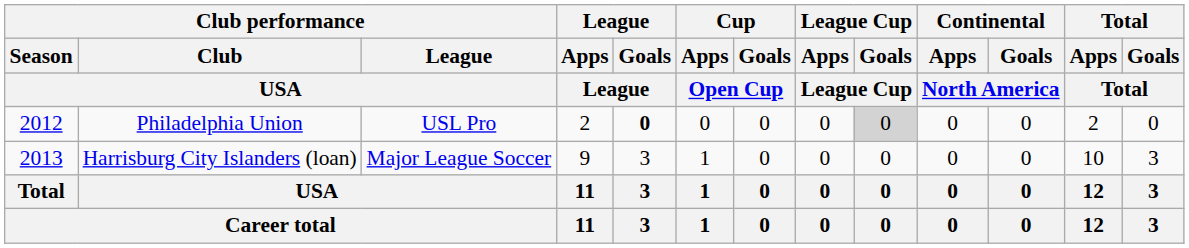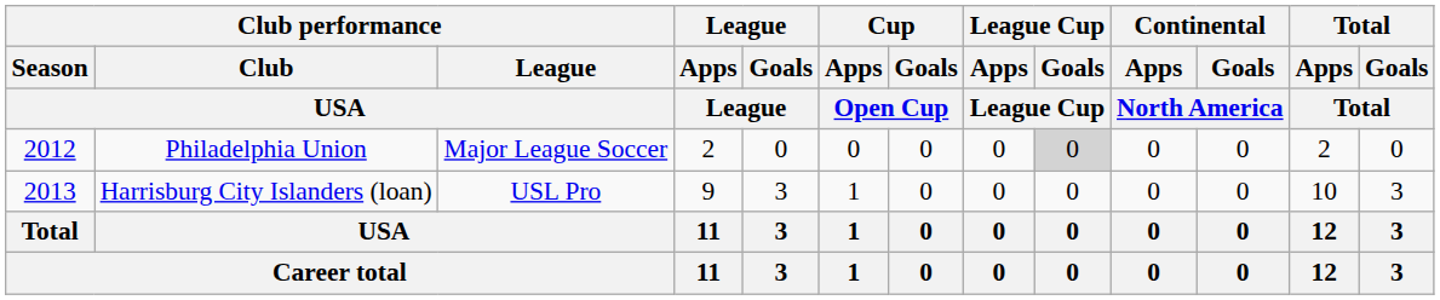 <table class="wikitable" style="text-align:center">
 <tr>
 <th colspan=3>Club performance</th>
 <th colspan=2>League</th>
 <th colspan=2>Cup</th>
 <th colspan=2>League Cup</th>
 <th colspan=2>Continental</th>
 <th colspan=2>Total</th>
 </tr>
 <tr>
 <th>Season</th>
 <th>Club</th>
 <th>League</th>
 <th>Apps</th>
 <th>Goals</th>
 <th>Apps</th>
 <th>Goals</th>
 <th>Apps</th>
 <th>Goals</th>
 <th>Apps</th>
 <th>Goals</th>
 <th>Apps</th>
 <th>Goals</th>
 </tr>
 <tr>
 <th colspan=3>USA</th>
 <th colspan=2>League</th>
 <th colspan=2><a href='#'>Open Cup</a></th>
 <th colspan=2>League Cup</th>
 <th colspan=2><a href='#'>North America</a></th>
 <th colspan=2>Total</th>
 </tr>
 <tr>
 <td><a href='#'>2012</a></td>
 <td><a href='#'>Philadelphia Union</a></td>
-<td><a href='#'>USL Pro</a></td>
+<td><a href='#'>Major League Soccer</a></td>
 <td>2</td>
-<td><strong>0</strong></td>
+<td>0</td>
 <td>0</td>
 <td>0</td>
 <td>0</td>
 <td style="background: lightgrey;">0</td>
 <td>0</td>
 <td>0</td>
 <td>2</td>
 <td>0</td>
 </tr>
 <tr>
 <td><a href='#'>2013</a></td>
 <td><a href='#'>Harrisburg City Islanders</a> (loan)</td>
-<td><a href='#'>Major League Soccer</a></td>
+<td><a href='#'>USL Pro</a></td>
 <td>9</td>
 <td>3</td>
 <td>1</td>
 <td>0</td>
 <td>0</td>
 <td>0</td>
 <td>0</td>
 <td>0</td>
 <td>10</td>
 <td>3</td>
 </tr>
 <tr>
 <th rowspan=1>Total</th>
 <th colspan=2>USA</th>
 <th>11</th>
 <th>3</th>
 <th>1</th>
 <th>0</th>
 <th>0</th>
 <th>0</th>
 <th>0</th>
 <th>0</th>
 <th>12</th>
 <th>3</th>
 </tr>
 <tr>
 <th colspan=3>Career total</th>
 <th>11</th>
 <th>3</th>
 <th>1</th>
 <th>0</th>
 <th>0</th>
 <th>0</th>
 <th>0</th>
 <th>0</th>
 <th>12</th>
 <th>3</th>
 </tr>
 </table>
